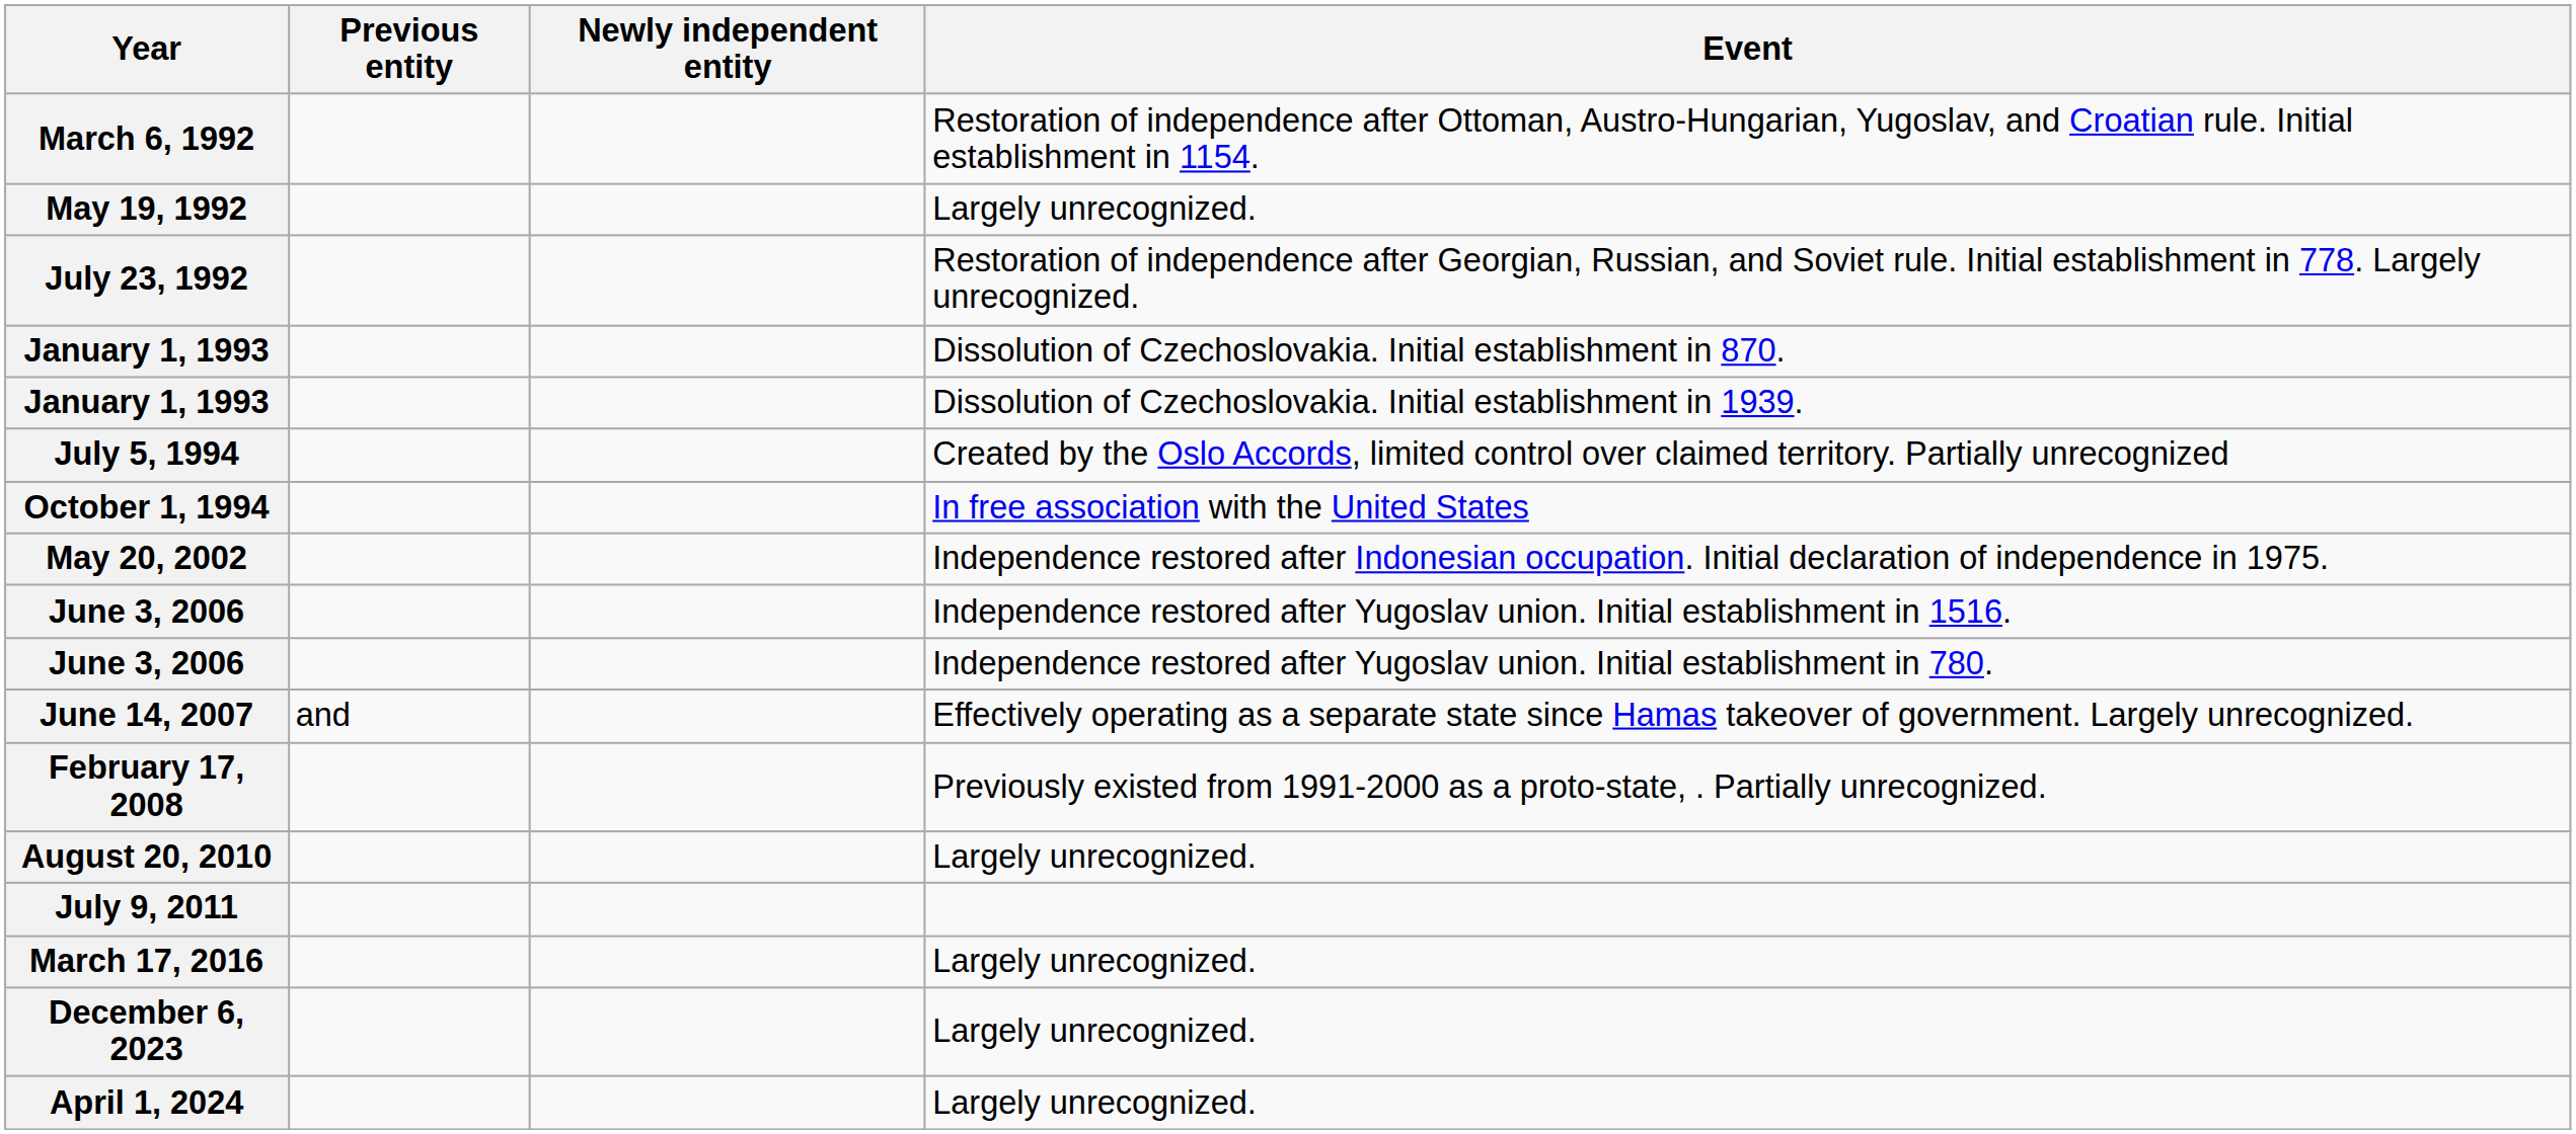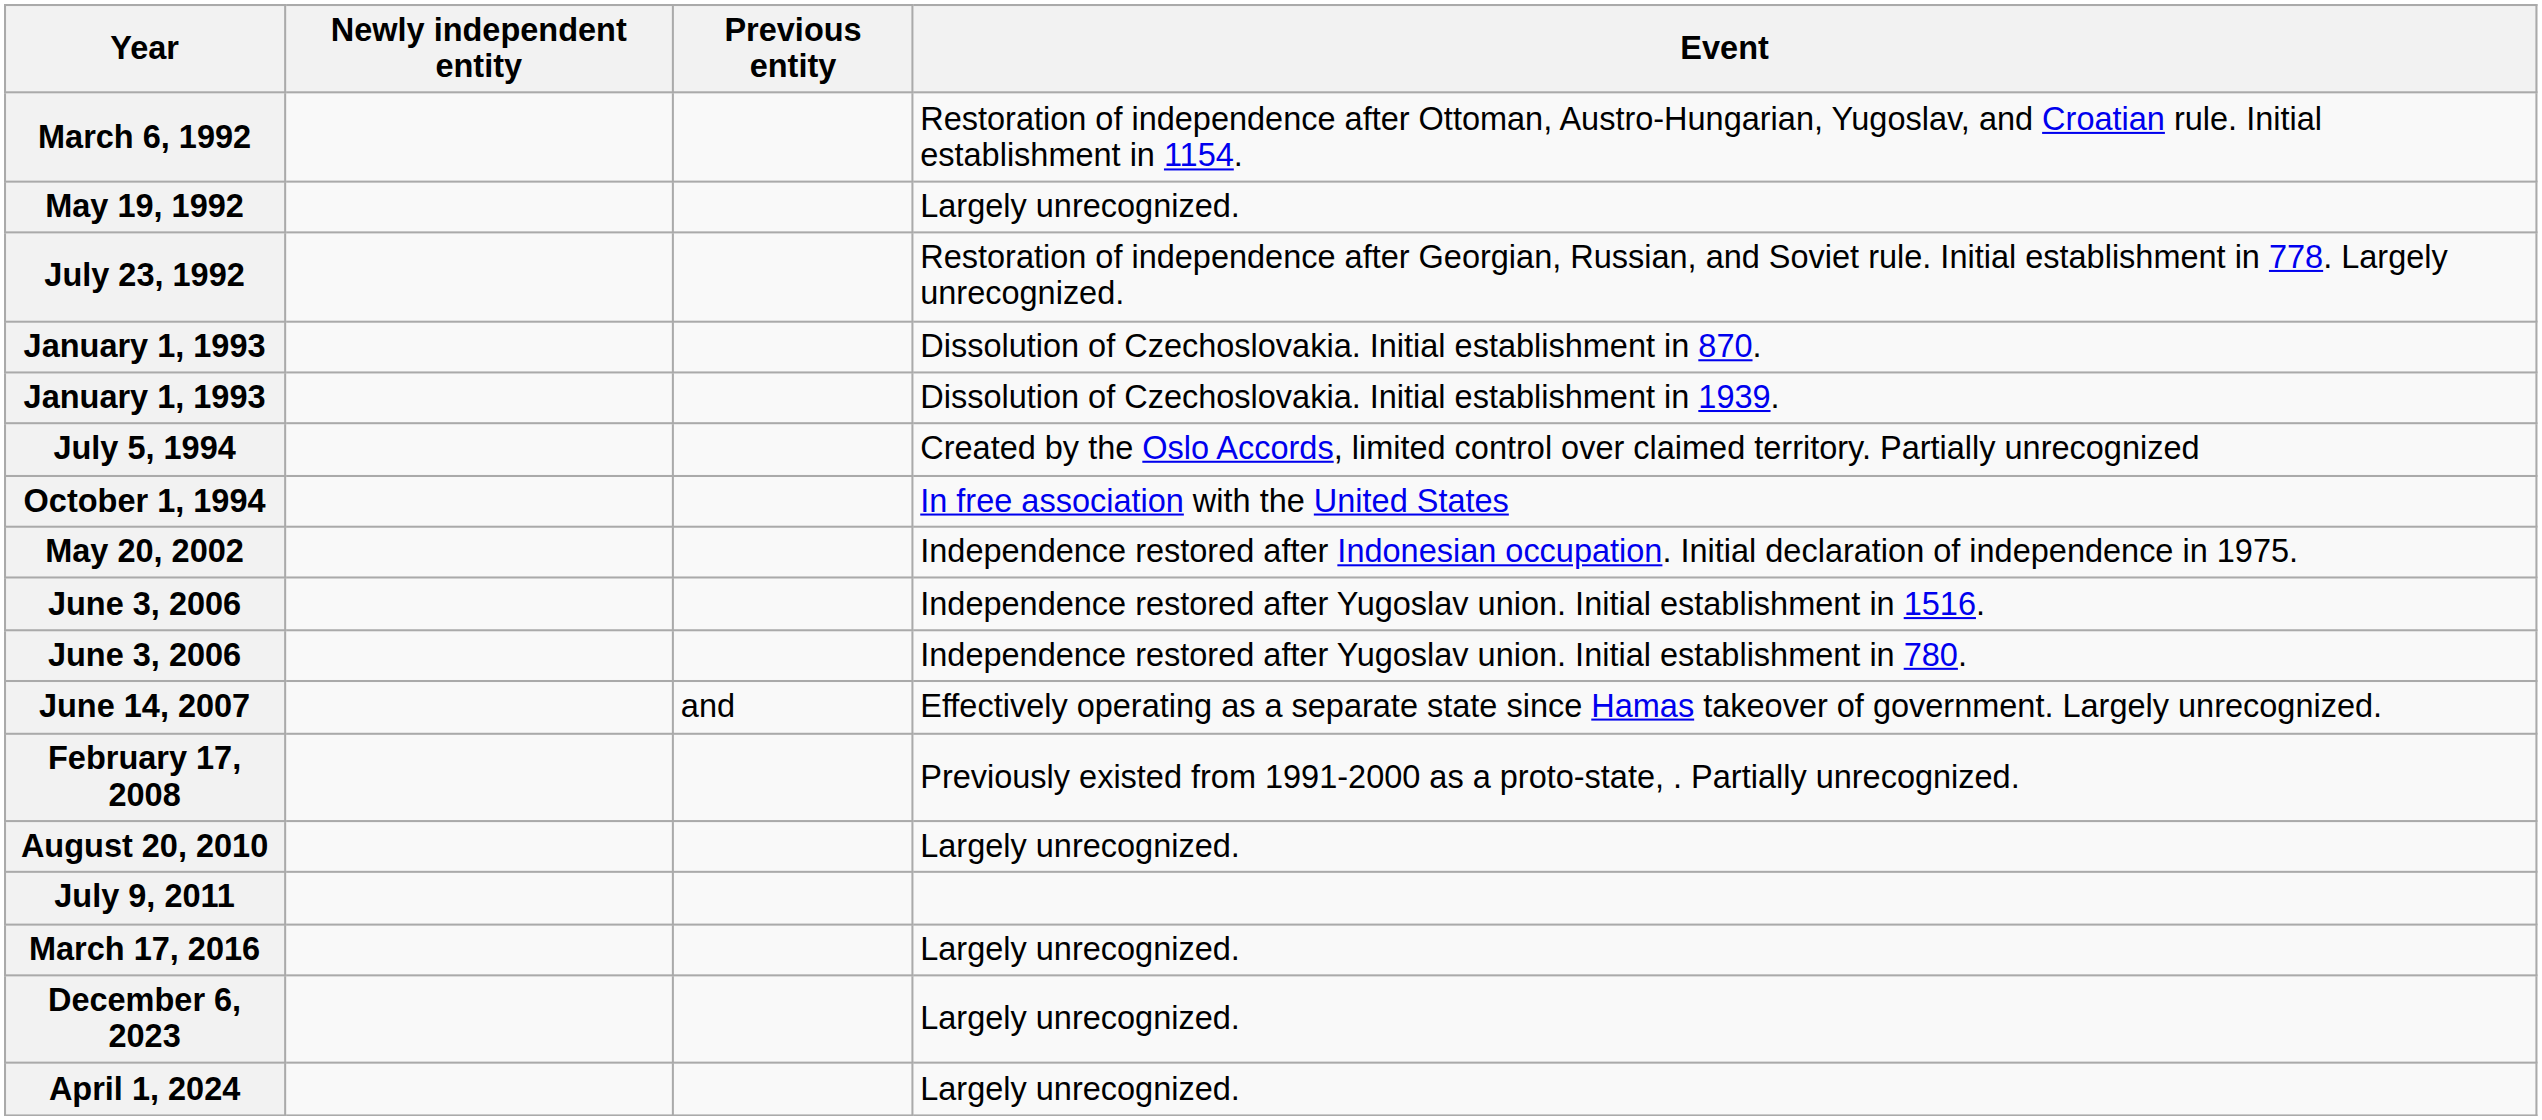 <table class="wikitable">
 <tr>
 <th scope=col>Year</th>
+<th scope=col>Newly independent entity</th>
 <th scope=col>Previous entity</th>
-<th scope=col>Newly independent entity</th>
 <th scope=col>Event</th>
 </tr>
 <tr>
 <th>March 6, 1992</th>
 <td></td>
 <td></td>
 <td>Restoration of independence after Ottoman, Austro-Hungarian, Yugoslav, and <a href='#'>Croatian</a> rule. Initial establishment in <a href='#'>1154</a>.</td>
 </tr>
 <tr>
 <th>May 19, 1992</th>
 <td></td>
 <td></td>
 <td>Largely unrecognized.</td>
 </tr>
 <tr>
 <th>July 23, 1992</th>
 <td></td>
 <td></td>
 <td>Restoration of independence after Georgian, Russian, and Soviet rule. Initial establishment in <a href='#'>778</a>. Largely unrecognized.</td>
 </tr>
 <tr>
 <th>January 1, 1993</th>
 <td></td>
 <td></td>
 <td>Dissolution of Czechoslovakia. Initial establishment in <a href='#'>870</a>.</td>
 </tr>
 <tr>
 <th>January 1, 1993</th>
 <td></td>
 <td></td>
 <td>Dissolution of Czechoslovakia. Initial establishment in <a href='#'>1939</a>.</td>
 </tr>
 <tr>
 <th>July 5, 1994</th>
 <td></td>
 <td></td>
 <td>Created by the <a href='#'>Oslo Accords</a>, limited control over claimed territory. Partially unrecognized</td>
 </tr>
 <tr>
 <th>October 1, 1994</th>
 <td></td>
 <td></td>
 <td><a href='#'>In free association</a> with the <a href='#'>United States</a></td>
 </tr>
 <tr>
 <th>May 20, 2002</th>
 <td></td>
 <td></td>
 <td>Independence restored after <a href='#'>Indonesian occupation</a>. Initial declaration of independence in 1975.</td>
 </tr>
 <tr>
 <th>June 3, 2006</th>
 <td></td>
 <td></td>
 <td>Independence restored after Yugoslav union. Initial establishment in <a href='#'>1516</a>.</td>
 </tr>
 <tr>
 <th>June 3, 2006</th>
 <td></td>
 <td></td>
 <td>Independence restored after Yugoslav union. Initial establishment in <a href='#'>780</a>.</td>
 </tr>
 <tr>
 <th>June 14, 2007</th>
+<td></td>
 <td> and </td>
-<td></td>
 <td>Effectively operating as a separate state since <a href='#'>Hamas</a> takeover of government. Largely unrecognized.</td>
 </tr>
 <tr>
 <th>February 17, 2008</th>
 <td></td>
 <td></td>
 <td>Previously existed from 1991-2000 as a proto-state, . Partially unrecognized.</td>
 </tr>
 <tr>
 <th>August 20, 2010</th>
 <td></td>
 <td></td>
 <td>Largely unrecognized.</td>
 </tr>
 <tr>
 <th>July 9, 2011</th>
 <td></td>
 <td></td>
 <td></td>
 </tr>
 <tr>
 <th>March 17, 2016</th>
 <td></td>
 <td></td>
 <td>Largely unrecognized.</td>
 </tr>
 <tr>
 <th>December 6, 2023</th>
 <td></td>
 <td></td>
 <td>Largely unrecognized.</td>
 </tr>
 <tr>
 <th>April 1, 2024</th>
 <td></td>
 <td></td>
 <td>Largely unrecognized.</td>
 </tr>
 </table>
